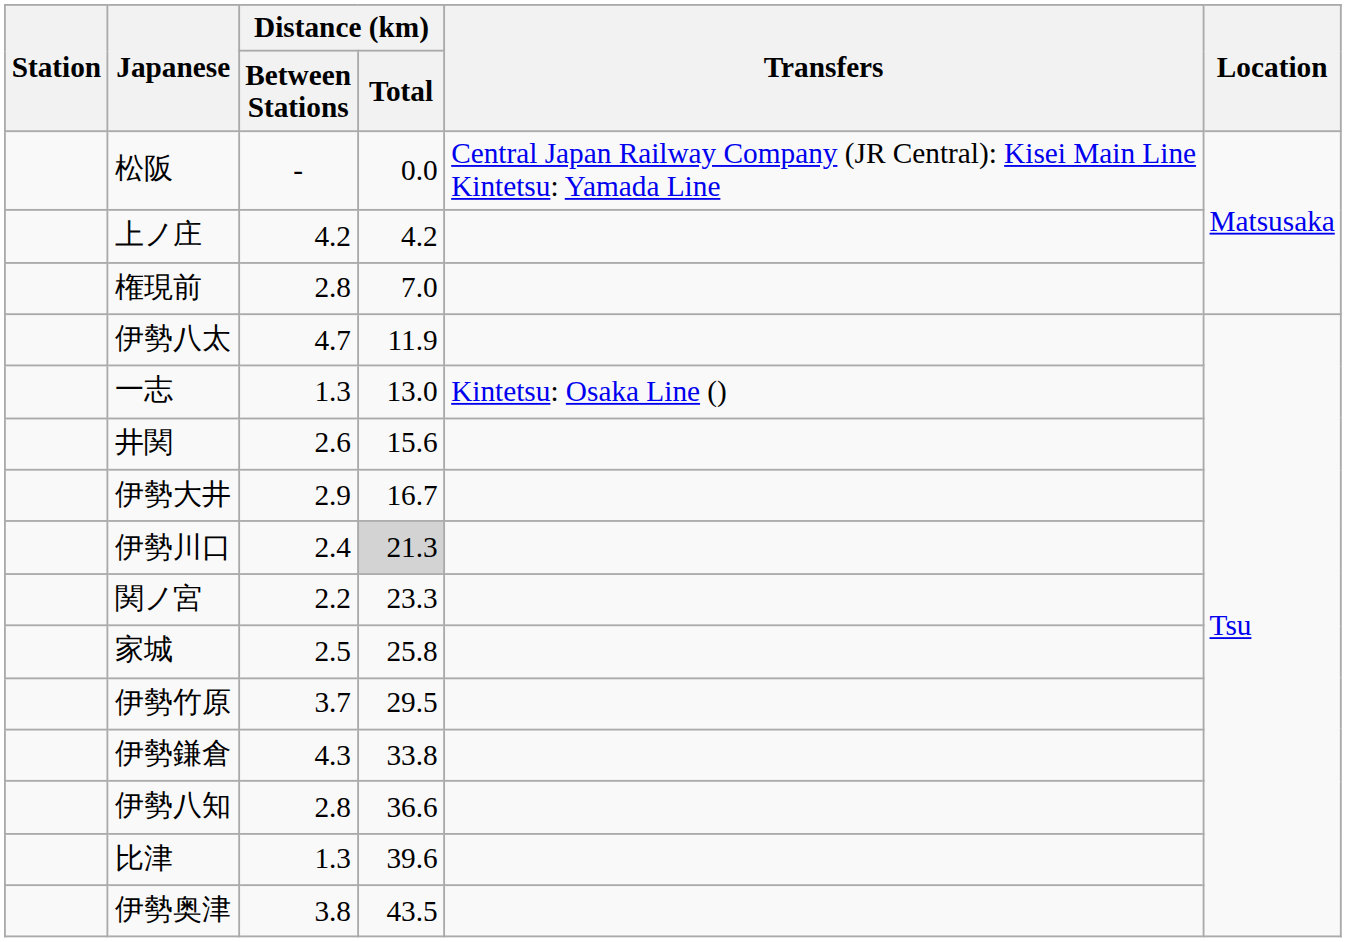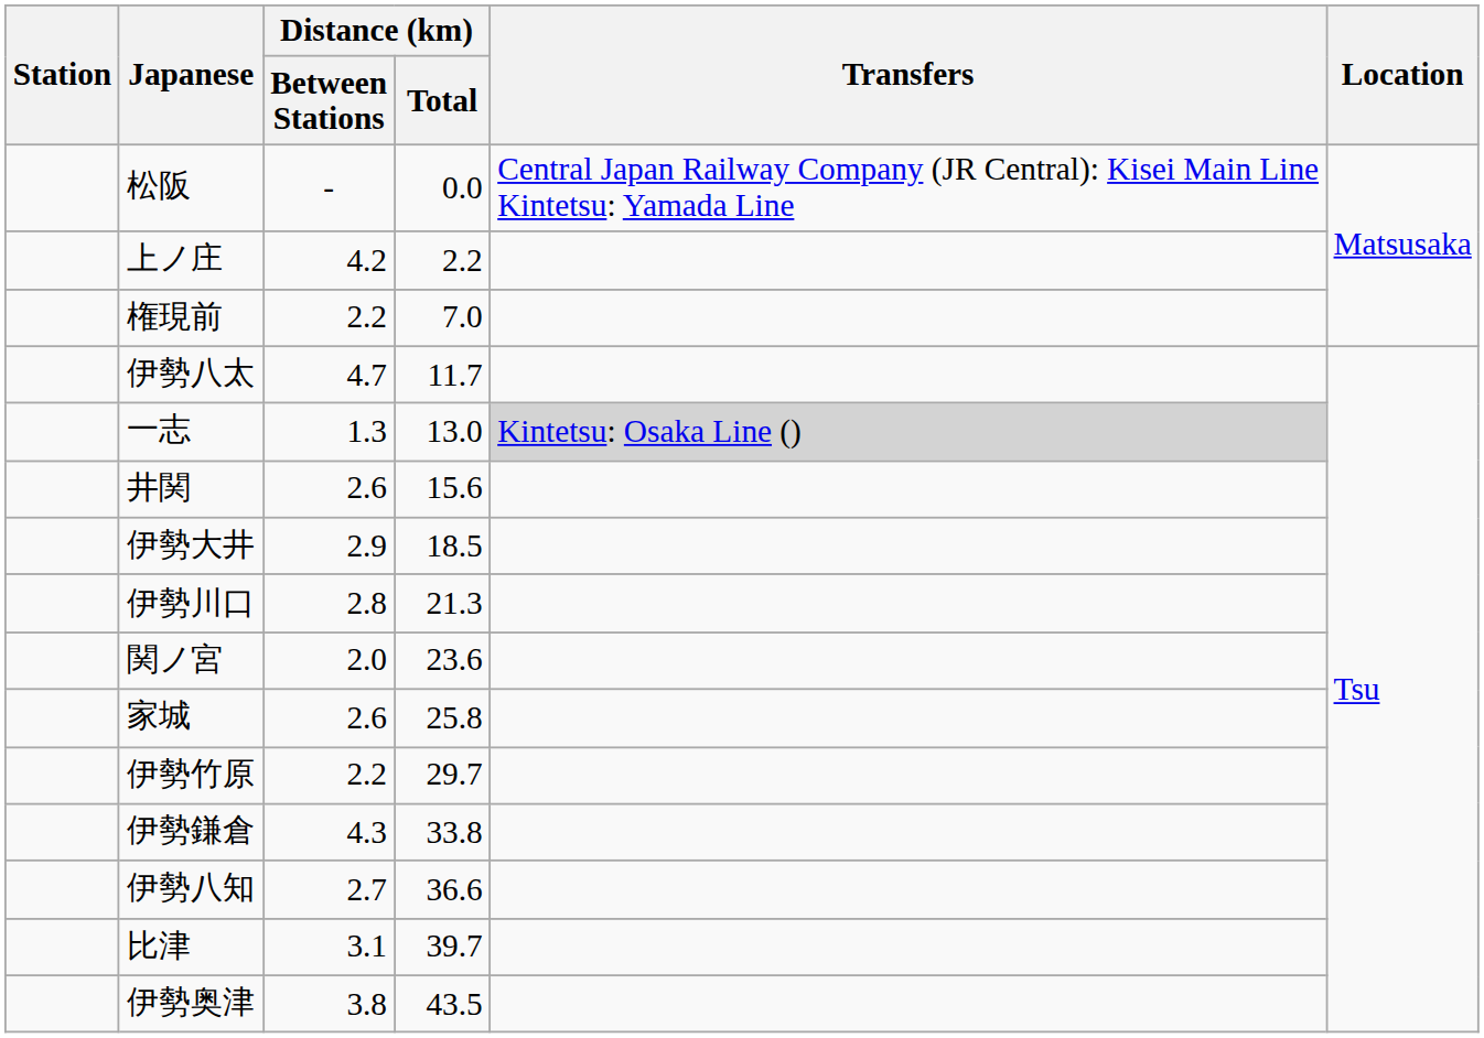 <table class="wikitable" rules="all">
 <tr>
 <th rowspan="2">Station</th>
 <th rowspan="2">Japanese</th>
 <th colspan="2">Distance (km)</th>
 <th rowspan="2">Transfers</th>
 <th rowspan="2">Location</th>
 </tr>
 <tr>
 <th style="width:2.5em;">Between<br>Stations</th>
 <th style="width:2.5em;">Total</th>
 </tr>
 <tr>
 <td></td>
 <td>松阪</td>
 <td style="text-align:center;">-</td>
 <td style="text-align:right;">0.0</td>
 <td><a href='#'>Central Japan Railway Company</a> (JR Central): <a href='#'>Kisei Main Line</a><br><a href='#'>Kintetsu</a>: <a href='#'>Yamada Line</a></td>
 <td rowspan="3"><a href='#'>Matsusaka</a></td>
 </tr>
 <tr>
 <td></td>
 <td>上ノ庄</td>
 <td style="text-align:right;">4.2</td>
-<td style="text-align:right;">4.2</td>
+<td style="text-align:right;">2.2</td>
 <td> </td>
 </tr>
 <tr>
 <td></td>
 <td>権現前</td>
-<td style="text-align:right;">2.8</td>
+<td style="text-align:right;">2.2</td>
 <td style="text-align:right;">7.0</td>
 <td> </td>
 </tr>
 <tr>
 <td></td>
 <td>伊勢八太</td>
 <td style="text-align:right;">4.7</td>
-<td style="text-align:right;">11.9</td>
+<td style="text-align:right;">11.7</td>
 <td> </td>
 <td rowspan="12"><a href='#'>Tsu</a></td>
 </tr>
 <tr>
 <td></td>
 <td>一志</td>
 <td style="text-align:right;">1.3</td>
 <td style="text-align:right;">13.0</td>
-<td><a href='#'>Kintetsu</a>: <a href='#'>Osaka Line</a> ()</td>
+<td style="background: lightgrey;"><a href='#'>Kintetsu</a>: <a href='#'>Osaka Line</a> ()</td>
 </tr>
 <tr>
 <td></td>
 <td>井関</td>
 <td style="text-align:right;">2.6</td>
 <td style="text-align:right;">15.6</td>
 <td> </td>
 </tr>
 <tr>
 <td></td>
 <td>伊勢大井</td>
 <td style="text-align:right;">2.9</td>
-<td style="text-align:right;">16.7</td>
+<td style="text-align:right;">18.5</td>
 <td> </td>
 </tr>
 <tr>
 <td></td>
 <td>伊勢川口</td>
-<td style="text-align:right;">2.4</td>
-<td style="background: lightgrey; text-align:right;">21.3</td>
+<td style="text-align:right;">2.8</td>
+<td style="text-align:right;">21.3</td>
 <td> </td>
 </tr>
 <tr>
 <td></td>
 <td>関ノ宮</td>
-<td style="text-align:right;">2.2</td>
-<td style="text-align:right;">23.3</td>
+<td style="text-align:right;">2.0</td>
+<td style="text-align:right;">23.6</td>
 <td> </td>
 </tr>
 <tr>
 <td></td>
 <td>家城</td>
-<td style="text-align:right;">2.5</td>
+<td style="text-align:right;">2.6</td>
 <td style="text-align:right;">25.8</td>
 <td> </td>
 </tr>
 <tr>
 <td></td>
 <td>伊勢竹原</td>
-<td style="text-align:right;">3.7</td>
-<td style="text-align:right;">29.5</td>
+<td style="text-align:right;">2.2</td>
+<td style="text-align:right;">29.7</td>
 <td> </td>
 </tr>
 <tr>
 <td></td>
 <td>伊勢鎌倉</td>
 <td style="text-align:right;">4.3</td>
 <td style="text-align:right;">33.8</td>
 <td> </td>
 </tr>
 <tr>
 <td></td>
 <td>伊勢八知</td>
-<td style="text-align:right;">2.8</td>
+<td style="text-align:right;">2.7</td>
 <td style="text-align:right;">36.6</td>
 <td> </td>
 </tr>
 <tr>
 <td></td>
 <td>比津</td>
-<td style="text-align:right;">1.3</td>
-<td style="text-align:right;">39.6</td>
+<td style="text-align:right;">3.1</td>
+<td style="text-align:right;">39.7</td>
 <td> </td>
 </tr>
 <tr>
 <td></td>
 <td>伊勢奥津</td>
 <td style="text-align:right;">3.8</td>
 <td style="text-align:right;">43.5</td>
 <td> </td>
 </tr>
 </table>
